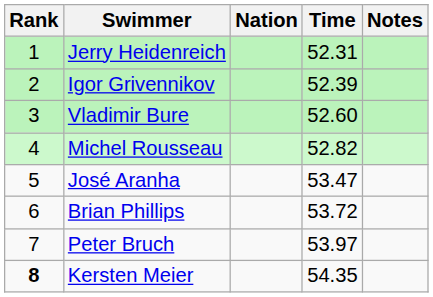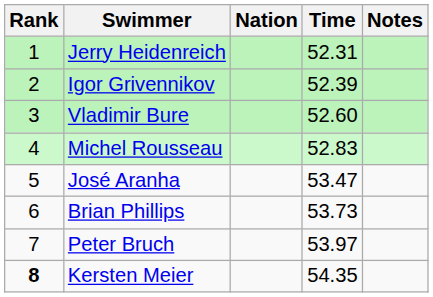 <table class="wikitable sortable" style=text-align:center>
 <tr>
 <th>Rank</th>
 <th>Swimmer</th>
 <th>Nation</th>
 <th>Time</th>
 <th>Notes</th>
 </tr>
 <tr bgcolor=#bbf3bb>
 <td>1</td>
 <td align=left><a href='#'>Jerry Heidenreich</a></td>
 <td align=left></td>
 <td>52.31</td>
 <td></td>
 </tr>
 <tr bgcolor=#bbf3bb>
 <td>2</td>
 <td align=left><a href='#'>Igor Grivennikov</a></td>
 <td align=left></td>
 <td>52.39</td>
 <td></td>
 </tr>
 <tr bgcolor=#bbf3bb>
 <td>3</td>
 <td align=left><a href='#'>Vladimir Bure</a></td>
 <td align=left></td>
 <td>52.60</td>
 <td></td>
 </tr>
 <tr bgcolor=#ccf9cc>
 <td>4</td>
 <td align=left><a href='#'>Michel Rousseau</a></td>
 <td align=left></td>
-<td>52.82</td>
+<td>52.83</td>
 <td></td>
 </tr>
 <tr>
 <td>5</td>
 <td align=left><a href='#'>José Aranha</a></td>
 <td align=left></td>
 <td>53.47</td>
 <td></td>
 </tr>
 <tr>
 <td>6</td>
 <td align=left><a href='#'>Brian Phillips</a></td>
 <td align=left></td>
-<td>53.72</td>
+<td>53.73</td>
 <td></td>
 </tr>
 <tr>
 <td>7</td>
 <td align=left><a href='#'>Peter Bruch</a></td>
 <td align=left></td>
 <td>53.97</td>
 <td></td>
 </tr>
 <tr>
 <td><strong>8</strong></td>
 <td align=left><a href='#'>Kersten Meier</a></td>
 <td align=left></td>
 <td>54.35</td>
 <td></td>
 </tr>
 </table>
